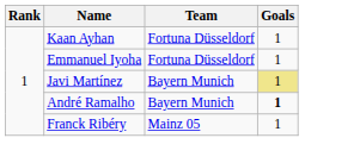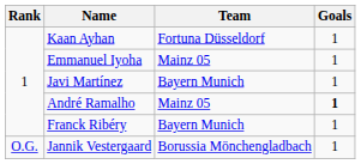 <table class="wikitable" style="text-align: center;">
 <tr>
 <th>Rank</th>
 <th>Name</th>
 <th>Team</th>
 <th>Goals</th>
 </tr>
 <tr>
 <td rowspan="5">1</td>
 <td align="left"> <a href='#'>Kaan Ayhan</a></td>
 <td align="left"><a href='#'>Fortuna Düsseldorf</a></td>
 <td>1</td>
 </tr>
 <tr>
 <td align="left"> <a href='#'>Emmanuel Iyoha</a></td>
-<td align="left"><a href='#'>Fortuna Düsseldorf</a></td>
+<td align="left"><a href='#'>Mainz 05</a></td>
 <td>1</td>
 </tr>
 <tr>
 <td align="left"> <a href='#'>Javi Martínez</a></td>
 <td align="left"><a href='#'>Bayern Munich</a></td>
-<td style="background: khaki;">1</td>
+<td>1</td>
 </tr>
 <tr>
 <td align="left"> <a href='#'>André Ramalho</a></td>
-<td align="left"><a href='#'>Bayern Munich</a></td>
+<td align="left"><a href='#'>Mainz 05</a></td>
 <td><strong>1</strong></td>
 </tr>
 <tr>
 <td align="left"> <a href='#'>Franck Ribéry</a></td>
-<td align="left"><a href='#'>Mainz 05</a></td>
+<td align="left"><a href='#'>Bayern Munich</a></td>
+<td>1</td>
+</tr>
+<tr>
+<td><a href='#'>O.G.</a></td>
+<td align="left"> <a href='#'>Jannik Vestergaard</a></td>
+<td align="left"><a href='#'>Borussia Mönchengladbach</a></td>
 <td>1</td>
 </tr>
 </table>
